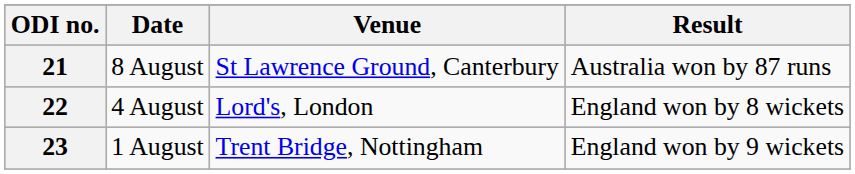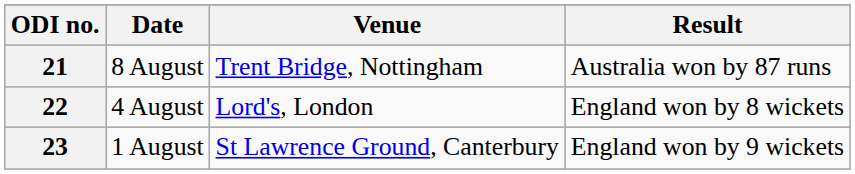 <table class="wikitable">
 <tr>
 </tr>
 <tr>
 <th scope="col">ODI no.</th>
 <th scope="col">Date</th>
 <th scope="col">Venue</th>
 <th scope="col">Result</th>
 </tr>
 <tr>
 <th scope="row">21</th>
 <td>8 August</td>
-<td><a href='#'>St Lawrence Ground</a>, Canterbury</td>
+<td><a href='#'>Trent Bridge</a>, Nottingham</td>
 <td>Australia won by 87 runs</td>
 </tr>
 <tr>
 <th scope="row">22</th>
 <td>4 August</td>
 <td><a href='#'>Lord's</a>, London</td>
 <td>England won by 8 wickets</td>
 </tr>
 <tr>
 <th scope="row">23</th>
 <td>1 August</td>
-<td><a href='#'>Trent Bridge</a>, Nottingham</td>
+<td><a href='#'>St Lawrence Ground</a>, Canterbury</td>
 <td>England won by 9 wickets</td>
 </tr>
 </table>
